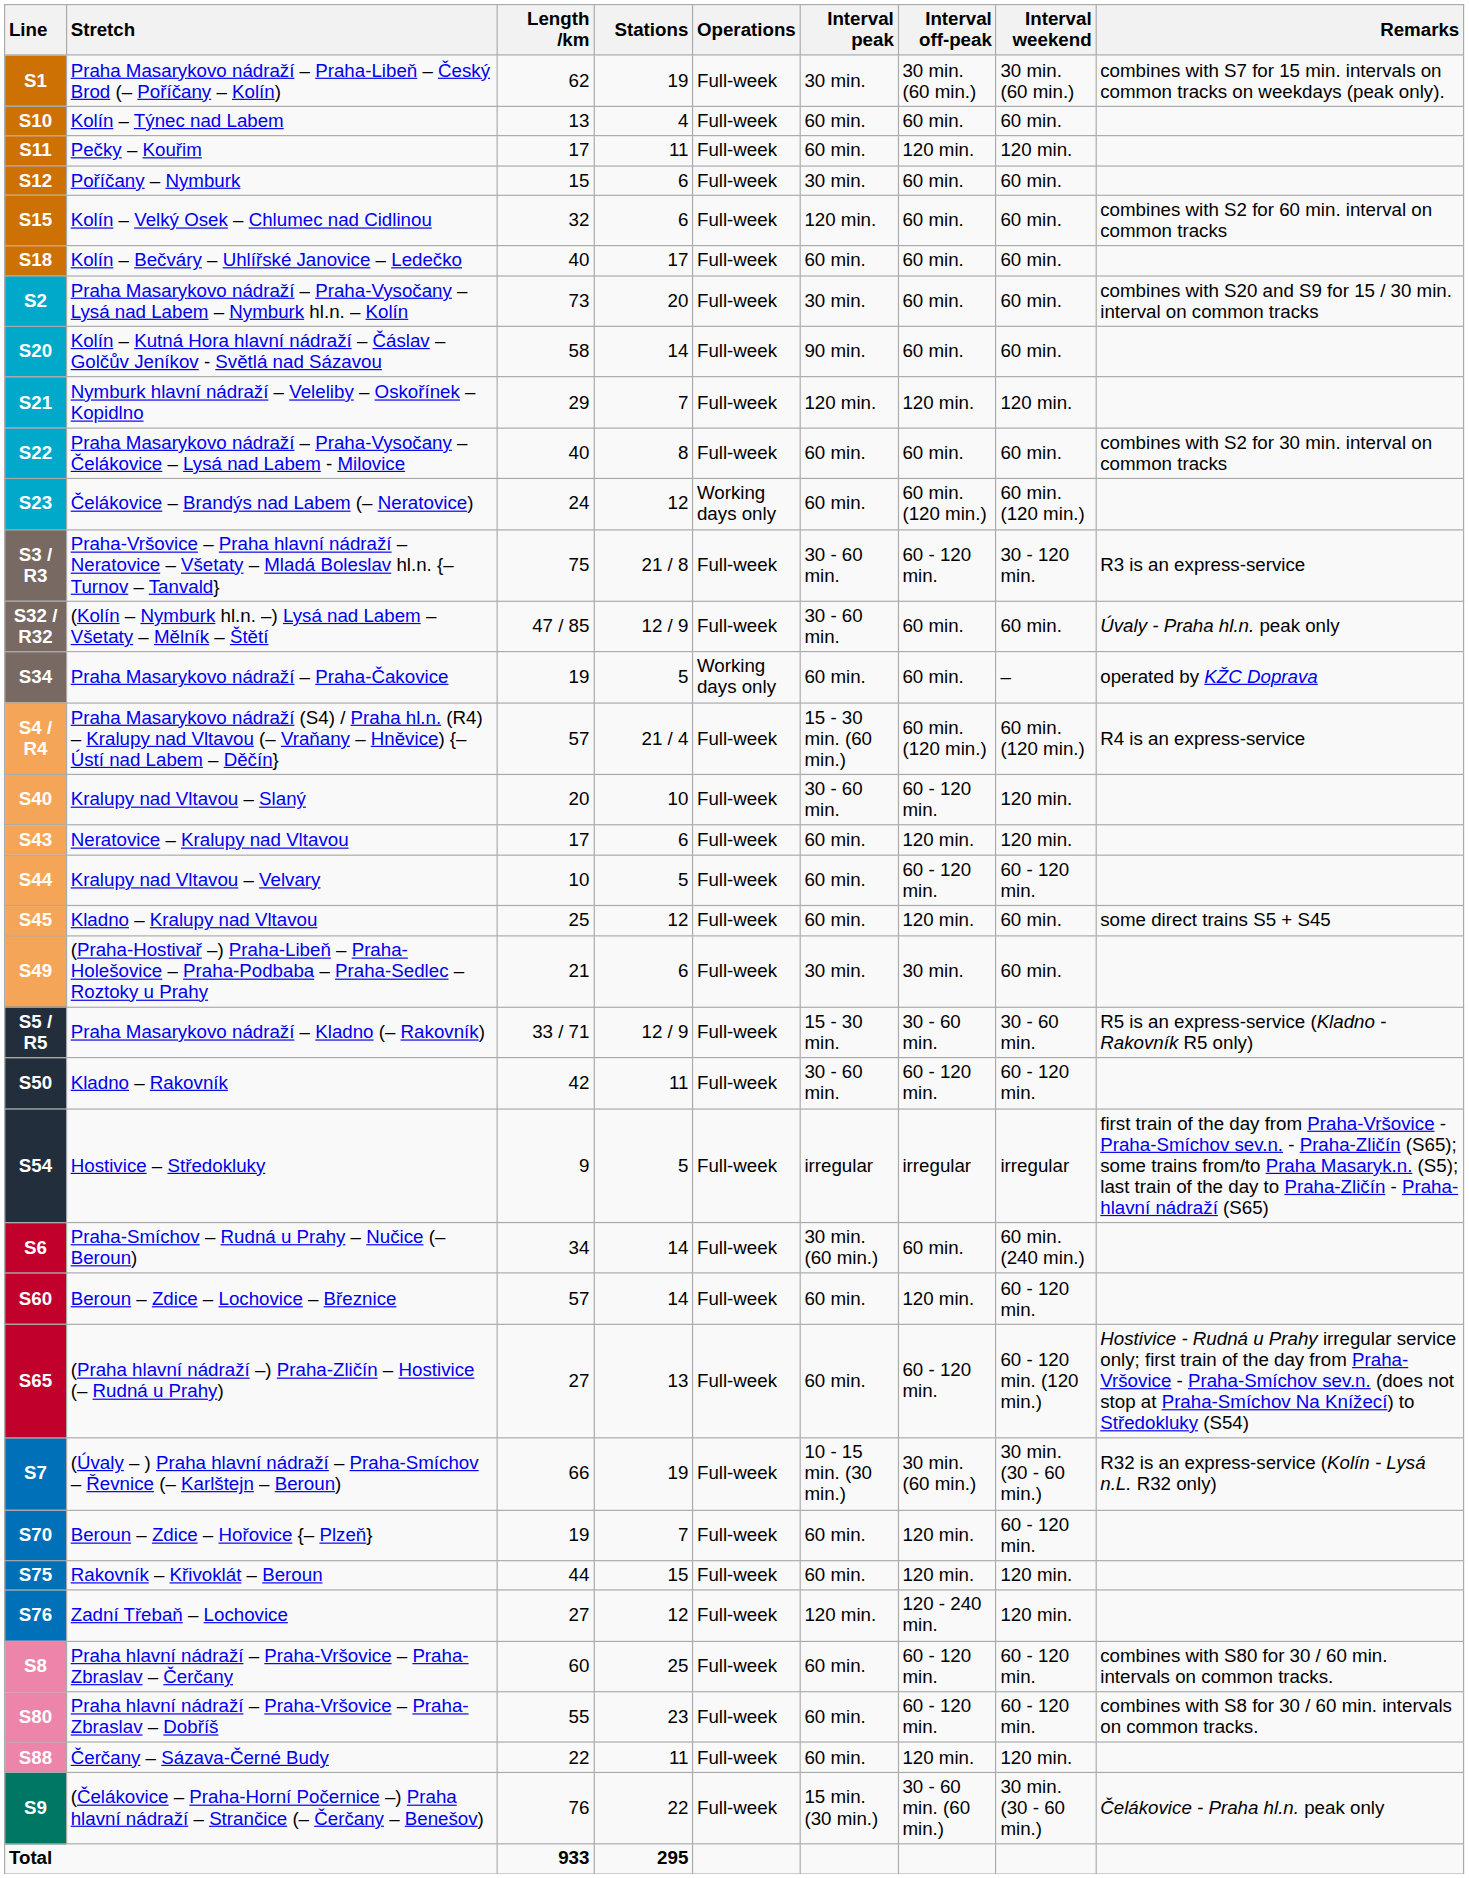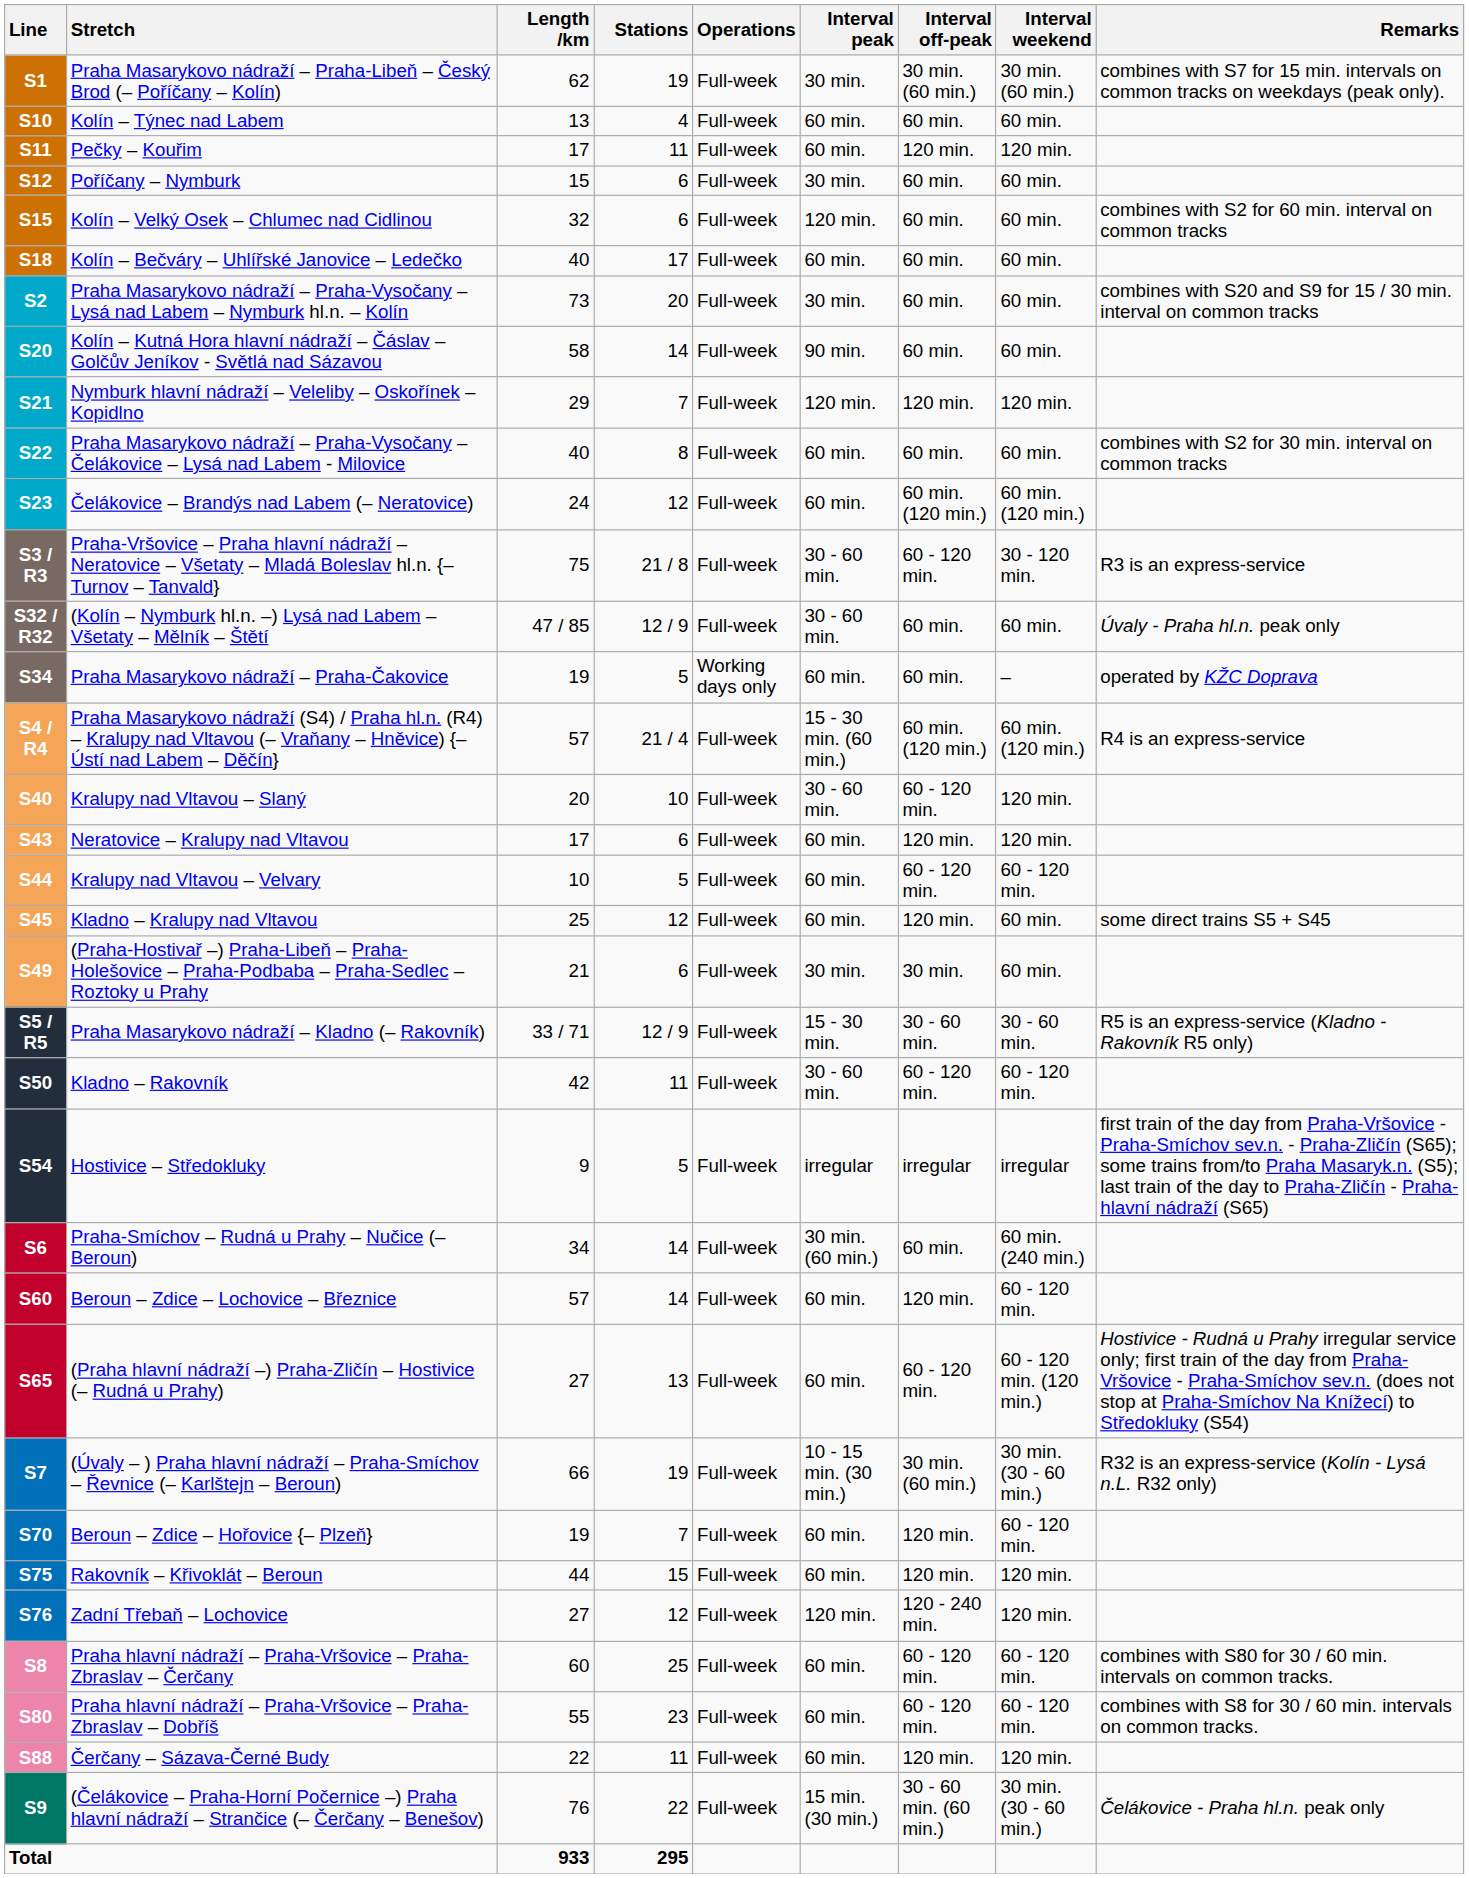 <table class="wikitable">
 <tr>
 <th style="text-align:left; width:3em;">Line</th>
 <th style="text-align:left; width:26em;">Stretch</th>
 <th style="text-align:right; width:5em;">Length<br>/km</th>
 <th style="text-align:right; width:5em;">Stations</th>
 <th style="text-align:right; width:5em;">Operations</th>
 <th style="text-align:right; width:5em;">Interval peak</th>
 <th style="text-align:right; width:5em;">Interval off-peak</th>
 <th style="text-align:right; width:5em;">Interval weekend</th>
 <th style="text-align:right; width:22em;">Remarks</th>
 </tr>
 <tr>
 <th style="background: #CE7104; color: white;">S1</th>
 <td><a href='#'>Praha Masarykovo nádraží</a> – <a href='#'>Praha-Libeň</a> – <a href='#'>Český Brod</a> (– <a href='#'>Poříčany</a> – <a href='#'>Kolín</a>)</td>
 <td align="right">62</td>
 <td align="right">19</td>
 <td>Full-week</td>
 <td>30 min.</td>
 <td>30 min. (60 min.)</td>
 <td>30 min. (60 min.)</td>
 <td>combines with S7 for 15 min. intervals on common tracks on weekdays (peak only).</td>
 </tr>
 <tr>
 <th style="background: #CE7104; color: white;">S10</th>
 <td><a href='#'>Kolín</a> – <a href='#'>Týnec nad Labem</a></td>
 <td align="right">13</td>
 <td align="right">4</td>
 <td>Full-week</td>
 <td>60 min.</td>
 <td>60 min.</td>
 <td>60 min.</td>
 <td></td>
 </tr>
 <tr>
 <th style="background: #CE7104; color: white;">S11</th>
 <td><a href='#'>Pečky</a> – <a href='#'>Kouřim</a></td>
 <td align="right">17</td>
 <td align="right">11</td>
 <td>Full-week</td>
 <td>60 min.</td>
 <td>120 min.</td>
 <td>120 min.</td>
 <td></td>
 </tr>
 <tr>
 <th style="background: #CE7104; color: white;">S12</th>
 <td><a href='#'>Poříčany</a> – <a href='#'>Nymburk</a></td>
 <td align="right">15</td>
 <td align="right">6</td>
 <td>Full-week</td>
 <td>30 min.</td>
 <td>60 min.</td>
 <td>60 min.</td>
 <td></td>
 </tr>
 <tr>
 <th style="background: #CE7104; color: white;">S15</th>
 <td><a href='#'>Kolín</a> – <a href='#'>Velký Osek</a> – <a href='#'>Chlumec nad Cidlinou</a></td>
 <td align="right">32</td>
 <td align="right">6</td>
 <td>Full-week</td>
 <td>120 min.</td>
 <td>60 min.</td>
 <td>60 min.</td>
 <td>combines with S2 for 60 min. interval on common tracks</td>
 </tr>
 <tr>
 <th style="background: #CE7104; color: white;">S18</th>
 <td><a href='#'>Kolín</a> – <a href='#'>Bečváry</a> – <a href='#'>Uhlířské Janovice</a> – <a href='#'>Ledečko</a></td>
 <td align="right">40</td>
 <td align="right">17</td>
 <td>Full-week</td>
 <td>60 min.</td>
 <td>60 min.</td>
 <td>60 min.</td>
 <td></td>
 </tr>
 <tr>
 <th style="background: #00A9C9; color: white;">S2</th>
 <td><a href='#'>Praha Masarykovo nádraží</a> – <a href='#'>Praha-Vysočany</a> – <a href='#'>Lysá nad Labem</a> – <a href='#'>Nymburk</a> hl.n. – <a href='#'>Kolín</a></td>
 <td align="right">73</td>
 <td align="right">20</td>
 <td>Full-week</td>
 <td>30 min.</td>
 <td>60 min.</td>
 <td>60 min.</td>
 <td>combines with S20 and S9 for 15 / 30 min. interval on common tracks</td>
 </tr>
 <tr>
 <th style="background: #00A9C9; color: white;">S20</th>
 <td><a href='#'>Kolín</a> – <a href='#'>Kutná Hora hlavní nádraží</a> – <a href='#'>Čáslav</a> – <a href='#'>Golčův Jeníkov</a> - <a href='#'>Světlá nad Sázavou</a></td>
 <td align="right">58</td>
 <td align="right">14</td>
 <td>Full-week</td>
 <td>90 min.</td>
 <td>60 min.</td>
 <td>60 min.</td>
 <td></td>
 </tr>
 <tr>
 <th style="background: #00A9C9; color: white;">S21</th>
 <td><a href='#'>Nymburk hlavní nádraží</a> – <a href='#'>Veleliby</a> – <a href='#'>Oskořínek</a> – <a href='#'>Kopidlno</a></td>
 <td align="right">29</td>
 <td align="right">7</td>
 <td>Full-week</td>
 <td>120 min.</td>
 <td>120 min.</td>
 <td>120 min.</td>
 <td></td>
 </tr>
 <tr>
 <th style="background: #00A9C9; color: white;">S22</th>
 <td><a href='#'>Praha Masarykovo nádraží</a> – <a href='#'>Praha-Vysočany</a> – <a href='#'>Čelákovice</a> – <a href='#'>Lysá nad Labem</a> - <a href='#'>Milovice</a></td>
 <td align="right">40</td>
 <td align="right">8</td>
 <td>Full-week</td>
 <td>60 min.</td>
 <td>60 min.</td>
 <td>60 min.</td>
 <td>combines with S2 for 30 min. interval on common tracks</td>
 </tr>
 <tr>
 <th style="background: #00A9C9; color: white;">S23</th>
 <td><a href='#'>Čelákovice</a> – <a href='#'>Brandýs nad Labem</a> (– <a href='#'>Neratovice</a>)</td>
 <td align="right">24</td>
 <td align="right">12</td>
-<td>Working days only</td>
+<td>Full-week</td>
 <td>60 min.</td>
 <td>60 min. (120 min.)</td>
 <td>60 min. (120 min.)</td>
 <td></td>
 </tr>
 <tr>
 <th style="background: #786962; color: white;">S3 / R3</th>
 <td><a href='#'>Praha-Vršovice</a> – <a href='#'>Praha hlavní nádraží</a> – <a href='#'>Neratovice</a> – <a href='#'>Všetaty</a> – <a href='#'>Mladá Boleslav</a> hl.n. {– <a href='#'>Turnov</a> – <a href='#'>Tanvald</a>}</td>
 <td align="right">75</td>
 <td align="right">21 / 8</td>
 <td>Full-week</td>
 <td>30 - 60 min.</td>
 <td>60 - 120 min.</td>
 <td>30 - 120 min.</td>
 <td>R3 is an express-service</td>
 </tr>
 <tr>
 <th style="background: #786962; color: white;">S32 / R32</th>
 <td>(<a href='#'>Kolín</a> – <a href='#'>Nymburk</a> hl.n. –) <a href='#'>Lysá nad Labem</a> – <a href='#'>Všetaty</a> – <a href='#'>Mělník</a> – <a href='#'>Štětí</a></td>
 <td align="right">47 / 85</td>
 <td align="right">12 / 9</td>
 <td>Full-week</td>
 <td>30 - 60 min.</td>
 <td>60 min.</td>
 <td>60 min.</td>
 <td><em>Úvaly - Praha hl.n.</em> peak only</td>
 </tr>
 <tr>
 <th style="background: #786962; color: white;">S34</th>
 <td><a href='#'>Praha Masarykovo nádraží</a> – <a href='#'>Praha-Čakovice</a></td>
 <td align="right">19</td>
 <td align="right">5</td>
 <td>Working days only</td>
 <td>60 min.</td>
 <td>60 min.</td>
 <td>–</td>
 <td>operated by <em><a href='#'>KŽC Doprava</a></em></td>
 </tr>
 <tr>
 <th style="background: #F5A558; color: white;">S4 / R4</th>
 <td><a href='#'>Praha Masarykovo nádraží</a> (S4) / <a href='#'>Praha hl.n.</a> (R4) – <a href='#'>Kralupy nad Vltavou</a> (– <a href='#'>Vraňany</a> – <a href='#'>Hněvice</a>) {– <a href='#'>Ústí nad Labem</a> – <a href='#'>Děčín</a>}</td>
 <td align="right">57</td>
 <td align="right">21 / 4</td>
 <td>Full-week</td>
 <td>15 - 30 min. (60 min.)</td>
 <td>60 min. (120 min.)</td>
 <td>60 min. (120 min.)</td>
 <td>R4 is an express-service</td>
 </tr>
 <tr>
 <th style="background: #F5A558; color: white;">S40</th>
 <td><a href='#'>Kralupy nad Vltavou</a> – <a href='#'>Slaný</a></td>
 <td align="right">20</td>
 <td align="right">10</td>
 <td>Full-week</td>
 <td>30 - 60 min.</td>
 <td>60 - 120 min.</td>
 <td>120 min.</td>
 <td></td>
 </tr>
 <tr>
 <th style="background: #F5A558; color: white;">S43</th>
 <td><a href='#'>Neratovice</a> – <a href='#'>Kralupy nad Vltavou</a></td>
 <td align="right">17</td>
 <td align="right">6</td>
 <td>Full-week</td>
 <td>60 min.</td>
 <td>120 min.</td>
 <td>120 min.</td>
 <td></td>
 </tr>
 <tr>
 <th style="background: #F5A558; color: white;">S44</th>
 <td><a href='#'>Kralupy nad Vltavou</a> – <a href='#'>Velvary</a></td>
 <td align="right">10</td>
 <td align="right">5</td>
 <td>Full-week</td>
 <td>60 min.</td>
 <td>60 - 120 min.</td>
 <td>60 - 120 min.</td>
 <td></td>
 </tr>
 <tr>
 <th style="background: #F5A558; color: white;">S45</th>
 <td><a href='#'>Kladno</a> – <a href='#'>Kralupy nad Vltavou</a></td>
 <td align="right">25</td>
 <td align="right">12</td>
 <td>Full-week</td>
 <td>60 min.</td>
 <td>120 min.</td>
 <td>60 min.</td>
 <td>some direct trains S5 + S45</td>
 </tr>
 <tr>
 <th style="background: #F5A558; color: white;">S49</th>
 <td>(<a href='#'>Praha-Hostivař</a> –) <a href='#'>Praha-Libeň</a> – <a href='#'>Praha-Holešovice</a> – <a href='#'>Praha-Podbaba</a> – <a href='#'>Praha-Sedlec</a> – <a href='#'>Roztoky u Prahy</a></td>
 <td align="right">21</td>
 <td align="right">6</td>
 <td>Full-week</td>
 <td>30 min.</td>
 <td>30 min.</td>
 <td>60 min.</td>
 <td></td>
 </tr>
 <tr>
 <th style="background: #222E3B; color: white;">S5 / R5</th>
 <td><a href='#'>Praha Masarykovo nádraží</a> – <a href='#'>Kladno</a> (– <a href='#'>Rakovník</a>)</td>
 <td align="right">33 / 71</td>
 <td align="right">12 / 9</td>
 <td>Full-week</td>
 <td>15 - 30 min.</td>
 <td>30 - 60 min.</td>
 <td>30 - 60 min.</td>
 <td>R5 is an express-service (<em>Kladno - Rakovník</em> R5 only)</td>
 </tr>
 <tr>
 <th style="background: #222E3B; color: white;">S50</th>
 <td><a href='#'>Kladno</a> – <a href='#'>Rakovník</a></td>
 <td align="right">42</td>
 <td align="right">11</td>
 <td>Full-week</td>
 <td>30 - 60 min.</td>
 <td>60 - 120 min.</td>
 <td>60 - 120 min.</td>
 <td></td>
 </tr>
 <tr>
 <th style="background: #222E3B; color: white;">S54</th>
 <td><a href='#'>Hostivice</a> – <a href='#'>Středokluky</a></td>
 <td align="right">9</td>
 <td align="right">5</td>
 <td>Full-week</td>
 <td>irregular</td>
 <td>irregular</td>
 <td>irregular</td>
 <td>first train of the day from <a href='#'>Praha-Vršovice</a> - <a href='#'>Praha-Smíchov sev.n.</a> - <a href='#'>Praha-Zličín</a> (S65); some trains from/to <a href='#'>Praha Masaryk.n.</a> (S5); last train of the day to <a href='#'>Praha-Zličín</a> - <a href='#'>Praha-hlavní nádraží</a> (S65)</td>
 </tr>
 <tr>
 <th style="background: #C1002B; color: white;">S6</th>
 <td><a href='#'>Praha-Smíchov</a> – <a href='#'>Rudná u Prahy</a> – <a href='#'>Nučice</a> (– <a href='#'>Beroun</a>)</td>
 <td align="right">34</td>
 <td align="right">14</td>
 <td>Full-week</td>
 <td>30 min. (60 min.)</td>
 <td>60 min.</td>
 <td>60 min. (240 min.)</td>
 <td></td>
 </tr>
 <tr>
 <th style="background: #C1002B; color: white;">S60</th>
 <td><a href='#'>Beroun</a> – <a href='#'>Zdice</a> – <a href='#'>Lochovice</a> – <a href='#'>Březnice</a></td>
 <td align="right">57</td>
 <td align="right">14</td>
 <td>Full-week</td>
 <td>60 min.</td>
 <td>120 min.</td>
 <td>60 - 120 min.</td>
 <td></td>
 </tr>
 <tr>
 <th style="background: #C1002B; color: white;">S65</th>
 <td>(<a href='#'>Praha hlavní nádraží</a> –) <a href='#'>Praha-Zličín</a> – <a href='#'>Hostivice</a> (– <a href='#'>Rudná u Prahy</a>)</td>
 <td align="right">27</td>
 <td align="right">13</td>
 <td>Full-week</td>
 <td>60 min.</td>
 <td>60 - 120 min.</td>
 <td>60 - 120 min. (120 min.)</td>
 <td><em>Hostivice - Rudná u Prahy</em> irregular service only; first train of the day from <a href='#'>Praha-Vršovice</a> - <a href='#'>Praha-Smíchov sev.n.</a> (does not stop at <a href='#'>Praha-Smíchov Na Knížecí</a>) to <a href='#'>Středokluky</a> (S54)</td>
 </tr>
 <tr>
 <th style="background: #0071B9; color: white;">S7</th>
 <td>(<a href='#'>Úvaly</a> – ) <a href='#'>Praha hlavní nádraží</a> – <a href='#'>Praha-Smíchov</a> – <a href='#'>Řevnice</a> (– <a href='#'>Karlštejn</a> – <a href='#'>Beroun</a>)</td>
 <td align="right">66</td>
 <td align="right">19</td>
 <td>Full-week</td>
 <td>10 - 15 min. (30 min.)</td>
 <td>30 min. (60 min.)</td>
 <td>30 min. (30 - 60 min.)</td>
 <td>R32 is an express-service (<em>Kolín - Lysá n.L.</em> R32 only)</td>
 </tr>
 <tr>
 <th style="background: #0071B9; color: white;">S70</th>
 <td><a href='#'>Beroun</a> – <a href='#'>Zdice</a> – <a href='#'>Hořovice</a> {– <a href='#'>Plzeň</a>}</td>
 <td align="right">19</td>
 <td align="right">7</td>
 <td>Full-week</td>
 <td>60 min.</td>
 <td>120 min.</td>
 <td>60 - 120 min.</td>
 <td></td>
 </tr>
 <tr>
 <th style="background: #0071B9; color: white;">S75</th>
 <td><a href='#'>Rakovník</a> – <a href='#'>Křivoklát</a> – <a href='#'>Beroun</a></td>
 <td align="right">44</td>
 <td align="right">15</td>
 <td>Full-week</td>
 <td>60 min.</td>
 <td>120 min.</td>
 <td>120 min.</td>
 <td></td>
 </tr>
 <tr>
 <th style="background: #0071B9; color: white;">S76</th>
 <td><a href='#'>Zadní Třebaň</a> – <a href='#'>Lochovice</a></td>
 <td align="right">27</td>
 <td align="right">12</td>
 <td>Full-week</td>
 <td>120 min.</td>
 <td>120 - 240 min.</td>
 <td>120 min.</td>
 <td></td>
 </tr>
 <tr>
 <th style="background: #ED84A9; color: white;">S8</th>
 <td><a href='#'>Praha hlavní nádraží</a> – <a href='#'>Praha-Vršovice</a> – <a href='#'>Praha-Zbraslav</a> – <a href='#'>Čerčany</a></td>
 <td align="right">60</td>
 <td align="right">25</td>
 <td>Full-week</td>
 <td>60 min.</td>
 <td>60 - 120 min.</td>
 <td>60 - 120 min.</td>
 <td>combines with S80 for 30 / 60 min. intervals on common tracks.</td>
 </tr>
 <tr>
 <th style="background: #ED84A9; color: white;">S80</th>
 <td><a href='#'>Praha hlavní nádraží</a> – <a href='#'>Praha-Vršovice</a> – <a href='#'>Praha-Zbraslav</a> – <a href='#'>Dobříš</a></td>
 <td align="right">55</td>
 <td align="right">23</td>
 <td>Full-week</td>
 <td>60 min.</td>
 <td>60 - 120 min.</td>
 <td>60 - 120 min.</td>
 <td>combines with S8 for 30 / 60 min. intervals on common tracks.</td>
 </tr>
 <tr>
 <th style="background: #ED84A9; color: white;">S88</th>
 <td><a href='#'>Čerčany</a> – <a href='#'>Sázava-Černé Budy</a></td>
 <td align="right">22</td>
 <td align="right">11</td>
 <td>Full-week</td>
 <td>60 min.</td>
 <td>120 min.</td>
 <td>120 min.</td>
 <td></td>
 </tr>
 <tr>
 <th style="background: #007764; color: white;">S9</th>
 <td>(<a href='#'>Čelákovice</a> – <a href='#'>Praha-Horní Počernice</a> –) <a href='#'>Praha hlavní nádraží</a> – <a href='#'>Strančice</a> (– <a href='#'>Čerčany</a> – <a href='#'>Benešov</a>)</td>
 <td align="right">76</td>
 <td align="right">22</td>
 <td>Full-week</td>
 <td>15 min. (30 min.)</td>
 <td>30 - 60 min. (60 min.)</td>
 <td>30 min. (30 - 60 min.)</td>
 <td><em>Čelákovice - Praha hl.n.</em> peak only</td>
 </tr>
 <tr>
 <td colspan="2" style="text-align:left;"><strong>Total</strong></td>
 <td align="right"><strong>933</strong></td>
 <td align="right"><strong>295</strong></td>
 <td></td>
 <td></td>
 <td></td>
 <td></td>
 <td></td>
 </tr>
 <tr>
 </tr>
 </table>
